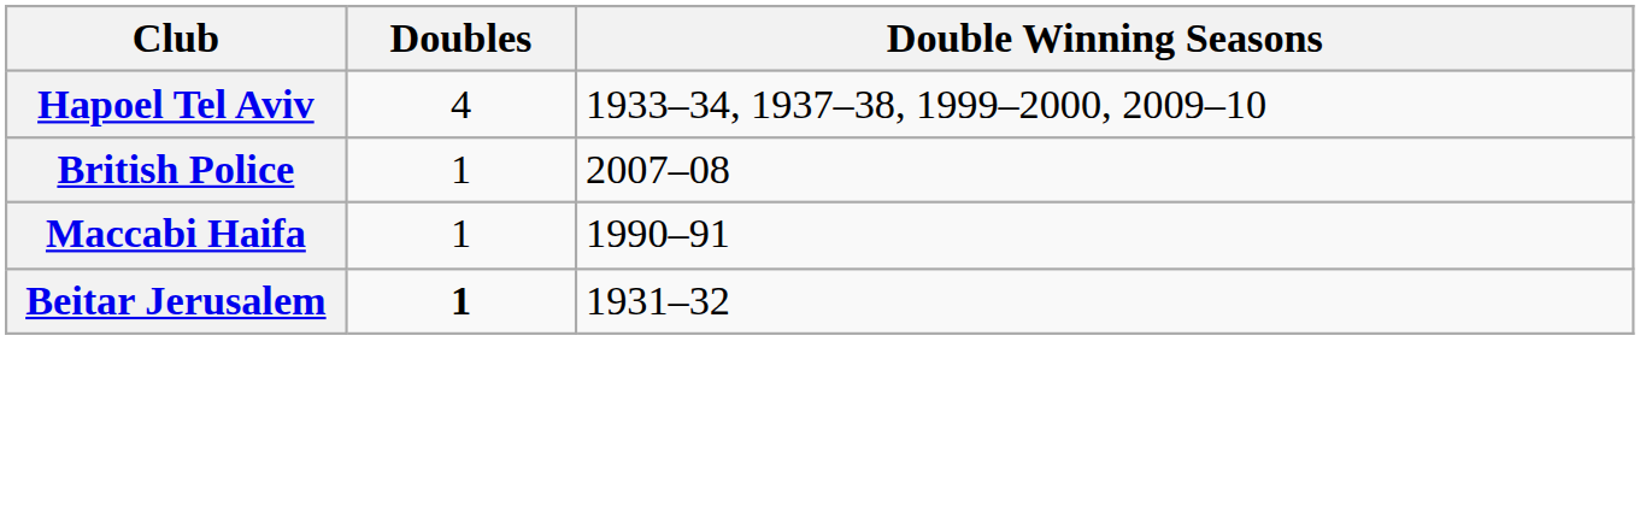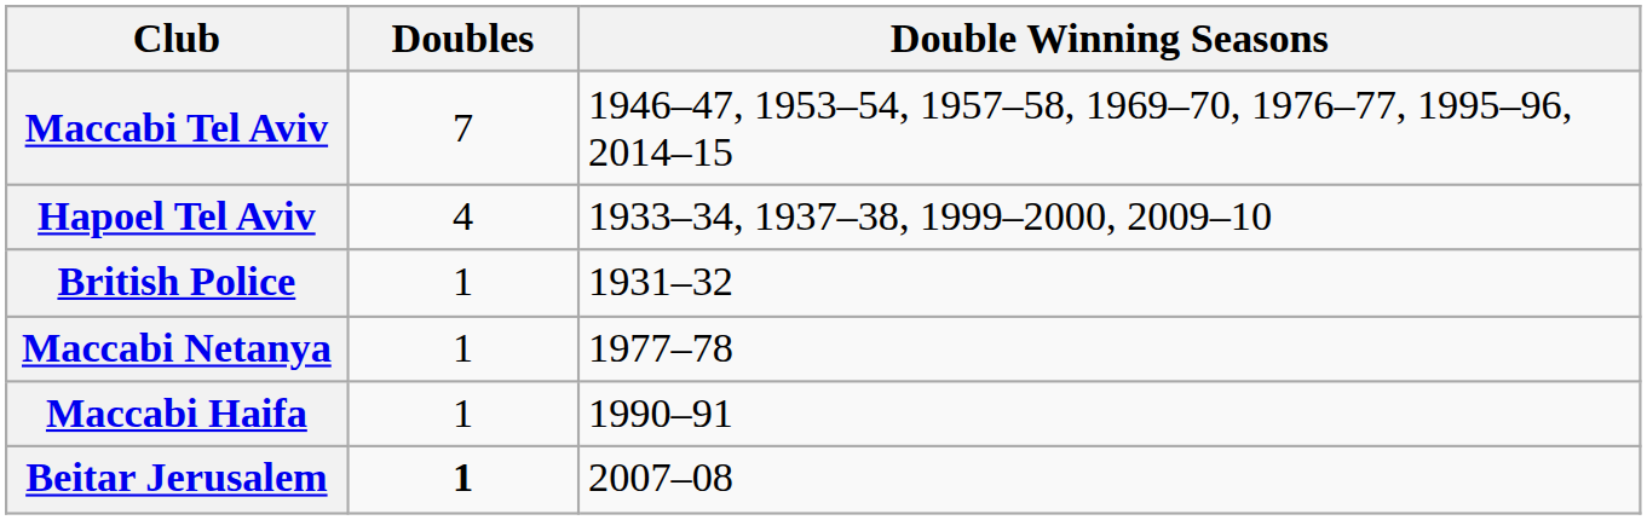 <table class="wikitable sortable plainrowheaders" style="width:50%;"|>
 <tr>
 <th style="width:10%;">Club</th>
 <th style="width:5%;">Doubles</th>
 <th style="width:35%;">Double Winning Seasons</th>
+</tr>
+<tr>
+<th scope="row"><a href='#'>Maccabi Tel Aviv</a></th>
+<td align="center">7</td>
+<td>1946–47, 1953–54, 1957–58, 1969–70, 1976–77, 1995–96, 2014–15</td>
 </tr>
 <tr>
 <th scope="row"><a href='#'>Hapoel Tel Aviv</a></th>
 <td align="center">4</td>
 <td>1933–34, 1937–38, 1999–2000, 2009–10</td>
 </tr>
 <tr>
 <th scope="row"><a href='#'>British Police</a></th>
 <td align="center">1</td>
-<td>2007–08</td>
+<td>1931–32</td>
+</tr>
+<tr>
+<th scope="row"><a href='#'>Maccabi Netanya</a></th>
+<td align="center">1</td>
+<td>1977–78</td>
 </tr>
 <tr>
 <th scope="row"><a href='#'>Maccabi Haifa</a></th>
 <td align="center">1</td>
 <td>1990–91</td>
 </tr>
 <tr>
 <th scope="row"><a href='#'>Beitar Jerusalem</a></th>
 <td align="center"><strong>1</strong></td>
-<td>1931–32</td>
+<td>2007–08</td>
 </tr>
 </table>
